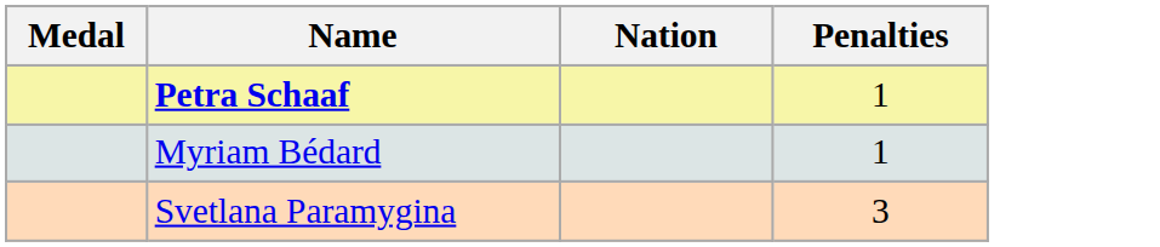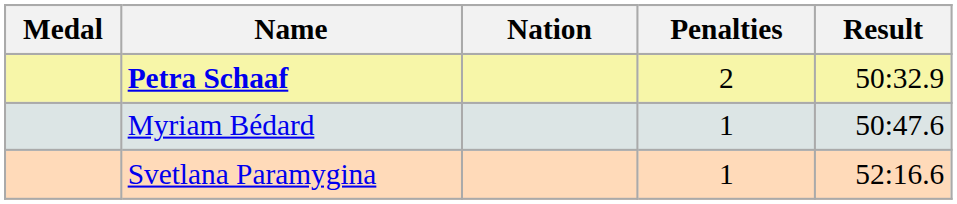 <table class=wikitable style="border:1px solid #AAAAAA;font-size:90%">
 <tr bgcolor="#E4E4E4">
 <th style="border-bottom:1px solid #AAAAAA" width=50>Medal</th>
 <th style="border-bottom:1px solid #AAAAAA" width=160>Name</th>
 <th style="border-bottom:1px solid #AAAAAA" width=80>Nation</th>
 <th style="border-bottom:1px solid #AAAAAA" width=80>Penalties</th>
+<th style="border-bottom:1px solid #AAAAAA" width=60>Result</th>
 </tr>
 <tr bgcolor="#F7F6A8">
 <td align="center"></td>
 <td><strong><a href='#'>Petra Schaaf</a></strong></td>
 <td align="center"></td>
-<td align="center">1</td>
+<td align="center">2</td>
+<td align="right">50:32.9</td>
 </tr>
 <tr bgcolor="#DCE5E5">
 <td align="center"></td>
 <td><a href='#'>Myriam Bédard</a></td>
 <td align="center"></td>
 <td align="center">1</td>
+<td align="right">50:47.6</td>
 </tr>
 <tr bgcolor="#FFDAB9">
 <td align="center"></td>
 <td><a href='#'>Svetlana Paramygina</a></td>
 <td align="center"></td>
-<td align="center">3</td>
+<td align="center">1</td>
+<td align="right">52:16.6</td>
 </tr>
 </table>
